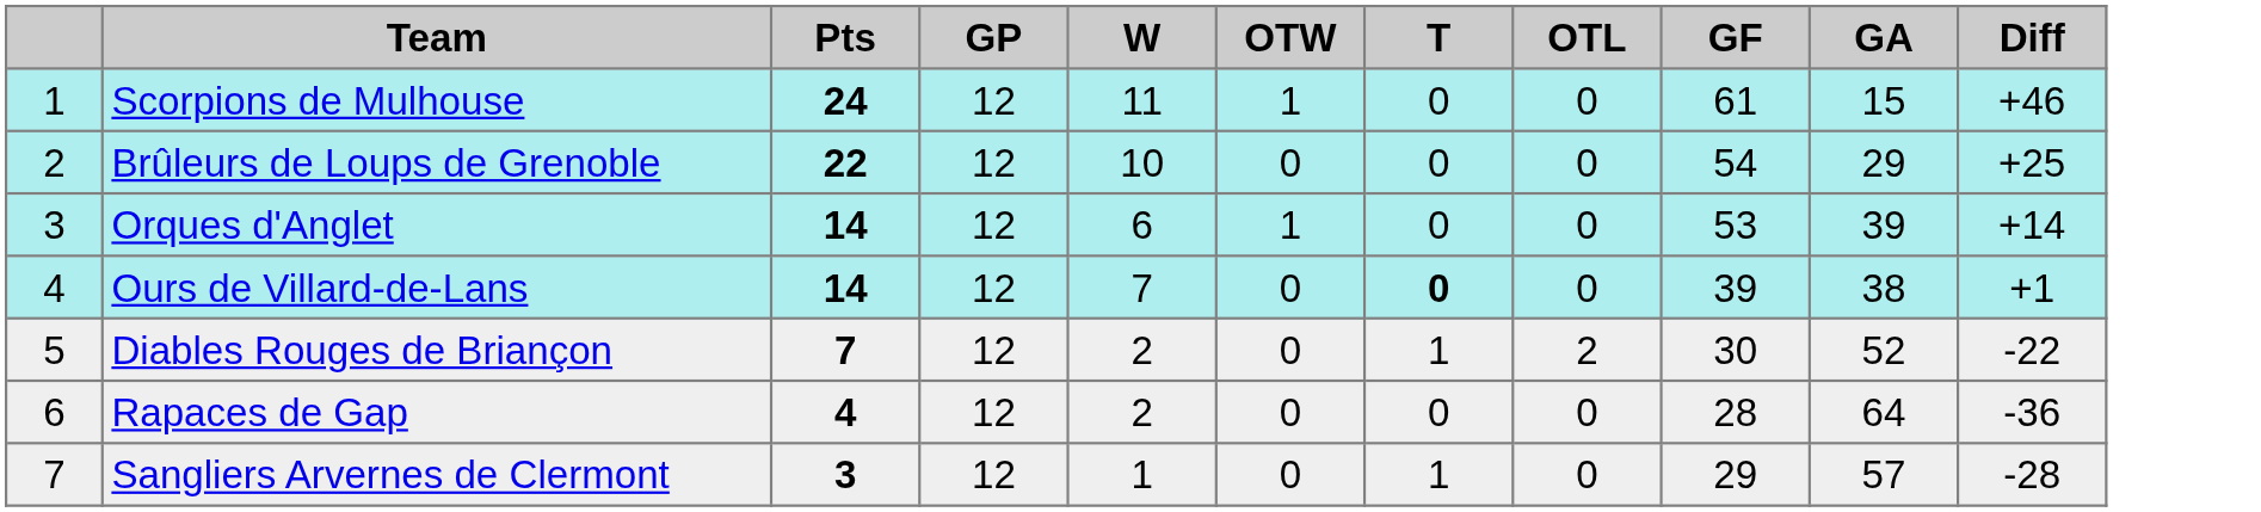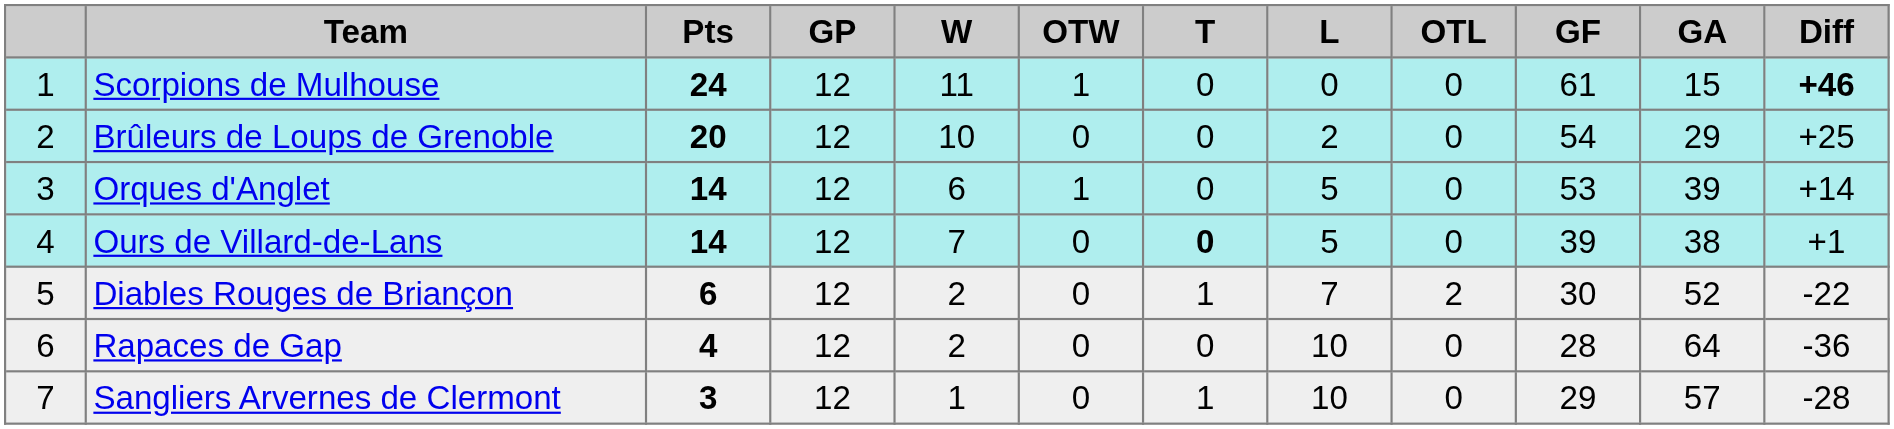 <table cellpadding="3" cellspacing="0" border="1" style="font-size: 95%; border: gray solid 1px; border-collapse: collapse; text-align:center;">
 <tr bgcolor="#CCCCCC">
 <th width="30"></th>
 <th width="250">Team</th>
 <th width="50"><strong>Pts</strong></th>
 <th width="50">GP</th>
 <th width="50">W</th>
 <th width="50">OTW</th>
 <th width="50">T</th>
+<th width="50">L</th>
 <th width="50">OTL</th>
 <th width="50">GF</th>
 <th width="50">GA</th>
 <th width="50">Diff</th>
 </tr>
 <tr bgcolor="#AFEEEE">
 <td>1</td>
 <td align="left"><a href='#'>Scorpions de Mulhouse</a></td>
 <td><strong>24</strong></td>
 <td>12</td>
 <td>11</td>
 <td>1</td>
 <td>0</td>
 <td>0</td>
+<td>0</td>
 <td>61</td>
 <td>15</td>
-<td>+46</td>
+<td><strong>+46</strong></td>
 </tr>
 <tr bgcolor="#AFEEEE">
 <td>2</td>
 <td align="left"><a href='#'>Brûleurs de Loups de Grenoble</a></td>
-<td><strong>22</strong></td>
+<td><strong>20</strong></td>
 <td>12</td>
 <td>10</td>
 <td>0</td>
 <td>0</td>
+<td>2</td>
 <td>0</td>
 <td>54</td>
 <td>29</td>
 <td>+25</td>
 </tr>
 <tr bgcolor="#AFEEEE">
 <td>3</td>
 <td align="left"><a href='#'>Orques d'Anglet</a></td>
 <td><strong>14</strong></td>
 <td>12</td>
 <td>6</td>
 <td>1</td>
 <td>0</td>
+<td>5</td>
 <td>0</td>
 <td>53</td>
 <td>39</td>
 <td>+14</td>
 </tr>
 <tr bgcolor="#AFEEEE">
 <td>4</td>
 <td align="left"><a href='#'>Ours de Villard-de-Lans</a></td>
 <td><strong>14</strong></td>
 <td>12</td>
 <td>7</td>
 <td>0</td>
 <td><strong>0</strong></td>
+<td>5</td>
 <td>0</td>
 <td>39</td>
 <td>38</td>
 <td>+1</td>
 </tr>
 <tr bgcolor="#EFEFEF">
 <td>5</td>
 <td align="left"><a href='#'>Diables Rouges de Briançon</a></td>
-<td><strong>7</strong></td>
+<td><strong>6</strong></td>
 <td>12</td>
 <td>2</td>
 <td>0</td>
 <td>1</td>
+<td>7</td>
 <td>2</td>
 <td>30</td>
 <td>52</td>
 <td>-22</td>
 </tr>
 <tr bgcolor="#EFEFEF">
 <td>6</td>
 <td align="left"><a href='#'>Rapaces de Gap</a></td>
 <td><strong>4</strong></td>
 <td>12</td>
 <td>2</td>
 <td>0</td>
 <td>0</td>
+<td>10</td>
 <td>0</td>
 <td>28</td>
 <td>64</td>
 <td>-36</td>
 </tr>
 <tr bgcolor="#EFEFEF">
 <td>7</td>
 <td align="left"><a href='#'>Sangliers Arvernes de Clermont</a></td>
 <td><strong>3</strong></td>
 <td>12</td>
 <td>1</td>
 <td>0</td>
 <td>1</td>
+<td>10</td>
 <td>0</td>
 <td>29</td>
 <td>57</td>
 <td>-28</td>
 </tr>
 </table>
